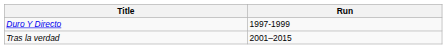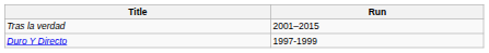 <table class="wikitable sortable" style="width:80%; font-size:85%;">
 <tr>
 <th style="width:25%;">Title</th>
 <th style="width:20%;">Run</th>
 </tr>
 <tr>
+<td><em>Tras la verdad</em></td>
+<td>2001–2015</td>
+</tr>
+<tr>
 <td><em><a href='#'>Duro Y Directo</a></em></td>
 <td>1997-1999</td>
 </tr>
-<tr>
-<td><em>Tras la verdad</em></td>
-<td>2001–2015</td>
-</tr>
 </table>
